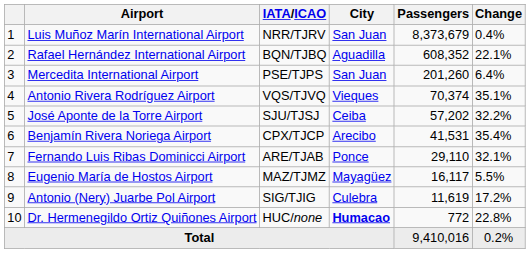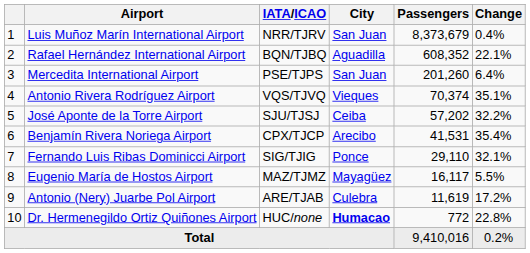 <table class="wikitable sortable">
 <tr>
 <th></th>
 <th>Airport</th>
 <th><a href='#'>IATA</a>/<a href='#'>ICAO</a></th>
 <th>City</th>
 <th>Passengers</th>
 <th>Change</th>
 </tr>
 <tr>
 <td>1</td>
 <td><a href='#'>Luis Muñoz Marín International Airport</a></td>
 <td>NRR/TJRV</td>
 <td><a href='#'>San Juan</a></td>
 <td align="right">8,373,679</td>
 <td> 0.4%</td>
 </tr>
 <tr>
 <td>2</td>
 <td><a href='#'>Rafael Hernández International Airport</a></td>
 <td>BQN/TJBQ</td>
 <td><a href='#'>Aguadilla</a></td>
 <td align="right">608,352</td>
 <td> 22.1%</td>
 </tr>
 <tr>
 <td>3</td>
 <td><a href='#'>Mercedita International Airport</a></td>
 <td>PSE/TJPS</td>
 <td><a href='#'>San Juan</a></td>
 <td align="right">201,260</td>
 <td> 6.4%</td>
 </tr>
 <tr>
 <td>4</td>
 <td><a href='#'>Antonio Rivera Rodríguez Airport</a></td>
 <td>VQS/TJVQ</td>
 <td><a href='#'>Vieques</a></td>
 <td align="right">70,374</td>
 <td> 35.1%</td>
 </tr>
 <tr>
 <td>5</td>
 <td><a href='#'>José Aponte de la Torre Airport</a></td>
 <td>SJU/TJSJ</td>
 <td><a href='#'>Ceiba</a></td>
 <td align="right">57,202</td>
 <td> 32.2%</td>
 </tr>
 <tr>
 <td>6</td>
 <td><a href='#'>Benjamín Rivera Noriega Airport</a></td>
 <td>CPX/TJCP</td>
 <td><a href='#'>Arecibo</a></td>
 <td align="right">41,531</td>
 <td> 35.4%</td>
 </tr>
 <tr>
 <td>7</td>
 <td><a href='#'>Fernando Luis Ribas Dominicci Airport</a></td>
-<td>ARE/TJAB</td>
+<td>SIG/TJIG</td>
 <td><a href='#'>Ponce</a></td>
 <td align="right">29,110</td>
 <td> 32.1%</td>
 </tr>
 <tr>
 <td>8</td>
 <td><a href='#'>Eugenio María de Hostos Airport</a></td>
 <td>MAZ/TJMZ</td>
 <td><a href='#'>Mayagüez</a></td>
 <td align="right">16,117</td>
 <td> 5.5%</td>
 </tr>
 <tr>
 <td>9</td>
 <td><a href='#'>Antonio (Nery) Juarbe Pol Airport</a></td>
-<td>SIG/TJIG</td>
+<td>ARE/TJAB</td>
 <td><a href='#'>Culebra</a></td>
 <td align="right">11,619</td>
 <td> 17.2%</td>
 </tr>
 <tr>
 <td>10</td>
 <td><a href='#'>Dr. Hermenegildo Ortiz Quiñones Airport</a></td>
 <td>HUC/<em>none</em></td>
 <td><strong><a href='#'>Humacao</a></strong></td>
 <td align="right">772</td>
 <td> 22.8%</td>
 </tr>
 <tr style="background-color:#ececec;">
 <td colspan=4 align="center"><strong>Total</strong></td>
 <td align="right">9,410,016</td>
 <td align="center"> 0.2%</td>
 </tr>
 </table>
